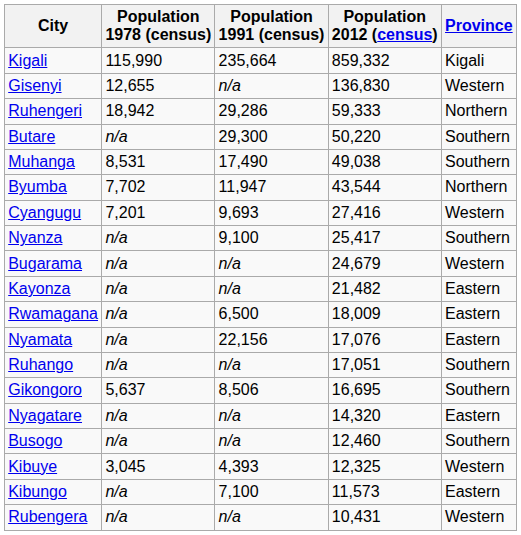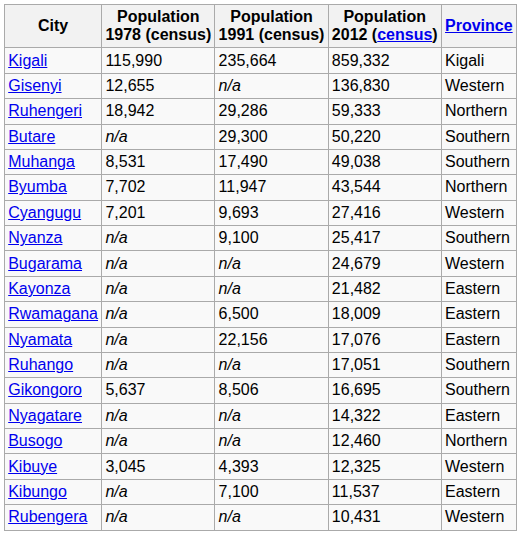 <table class="wikitable sortable">
 <tr>
 <th>City</th>
 <th>Population<br>1978 (census)</th>
 <th>Population<br>1991 (census)</th>
 <th>Population<br>2012 (<a href='#'>census</a>)</th>
 <th><a href='#'>Province</a></th>
 </tr>
 <tr>
 <td><a href='#'>Kigali</a></td>
 <td>115,990</td>
 <td>235,664</td>
 <td>859,332</td>
 <td>Kigali</td>
 </tr>
 <tr>
 <td><a href='#'>Gisenyi</a></td>
 <td>12,655</td>
 <td><em>n/a</em></td>
 <td>136,830</td>
 <td>Western</td>
 </tr>
 <tr>
 <td><a href='#'>Ruhengeri</a></td>
 <td>18,942</td>
 <td>29,286</td>
 <td>59,333</td>
 <td>Northern</td>
 </tr>
 <tr>
 <td><a href='#'>Butare</a></td>
 <td><em>n/a</em></td>
 <td>29,300</td>
 <td>50,220</td>
 <td>Southern</td>
 </tr>
 <tr>
 <td><a href='#'>Muhanga</a></td>
 <td>8,531</td>
 <td>17,490</td>
 <td>49,038</td>
 <td>Southern</td>
 </tr>
 <tr>
 <td><a href='#'>Byumba</a></td>
 <td>7,702</td>
 <td>11,947</td>
 <td>43,544</td>
 <td>Northern</td>
 </tr>
 <tr>
 <td><a href='#'>Cyangugu</a></td>
 <td>7,201</td>
 <td>9,693</td>
 <td>27,416</td>
 <td>Western</td>
 </tr>
 <tr>
 <td><a href='#'>Nyanza</a></td>
 <td><em>n/a</em></td>
 <td>9,100</td>
 <td>25,417</td>
 <td>Southern</td>
 </tr>
 <tr>
 <td><a href='#'>Bugarama</a></td>
 <td><em>n/a</em></td>
 <td><em>n/a</em></td>
 <td>24,679</td>
 <td>Western</td>
 </tr>
 <tr>
 <td><a href='#'>Kayonza</a></td>
 <td><em>n/a</em></td>
 <td><em>n/a</em></td>
 <td>21,482</td>
 <td>Eastern</td>
 </tr>
 <tr>
 <td><a href='#'>Rwamagana</a></td>
 <td><em>n/a</em></td>
 <td>6,500</td>
 <td>18,009</td>
 <td>Eastern</td>
 </tr>
 <tr>
 <td><a href='#'>Nyamata</a></td>
 <td><em>n/a</em></td>
 <td>22,156</td>
 <td>17,076</td>
 <td>Eastern</td>
 </tr>
 <tr>
 <td><a href='#'>Ruhango</a></td>
 <td><em>n/a</em></td>
 <td><em>n/a</em></td>
 <td>17,051</td>
 <td>Southern</td>
 </tr>
 <tr>
 <td><a href='#'>Gikongoro</a></td>
 <td>5,637</td>
 <td>8,506</td>
 <td>16,695</td>
 <td>Southern</td>
 </tr>
 <tr>
 <td><a href='#'>Nyagatare</a></td>
 <td><em>n/a</em></td>
 <td><em>n/a</em></td>
-<td>14,320</td>
+<td>14,322</td>
 <td>Eastern</td>
 </tr>
 <tr>
 <td><a href='#'>Busogo</a></td>
 <td><em>n/a</em></td>
 <td><em>n/a</em></td>
 <td>12,460</td>
-<td>Southern</td>
+<td>Northern</td>
 </tr>
 <tr>
 <td><a href='#'>Kibuye</a></td>
 <td>3,045</td>
 <td>4,393</td>
 <td>12,325</td>
 <td>Western</td>
 </tr>
 <tr>
 <td><a href='#'>Kibungo</a></td>
 <td><em>n/a</em></td>
 <td>7,100</td>
-<td>11,573</td>
+<td>11,537</td>
 <td>Eastern</td>
 </tr>
 <tr>
 <td><a href='#'>Rubengera</a></td>
 <td><em>n/a</em></td>
 <td><em>n/a</em></td>
 <td>10,431</td>
 <td>Western</td>
 </tr>
 </table>
